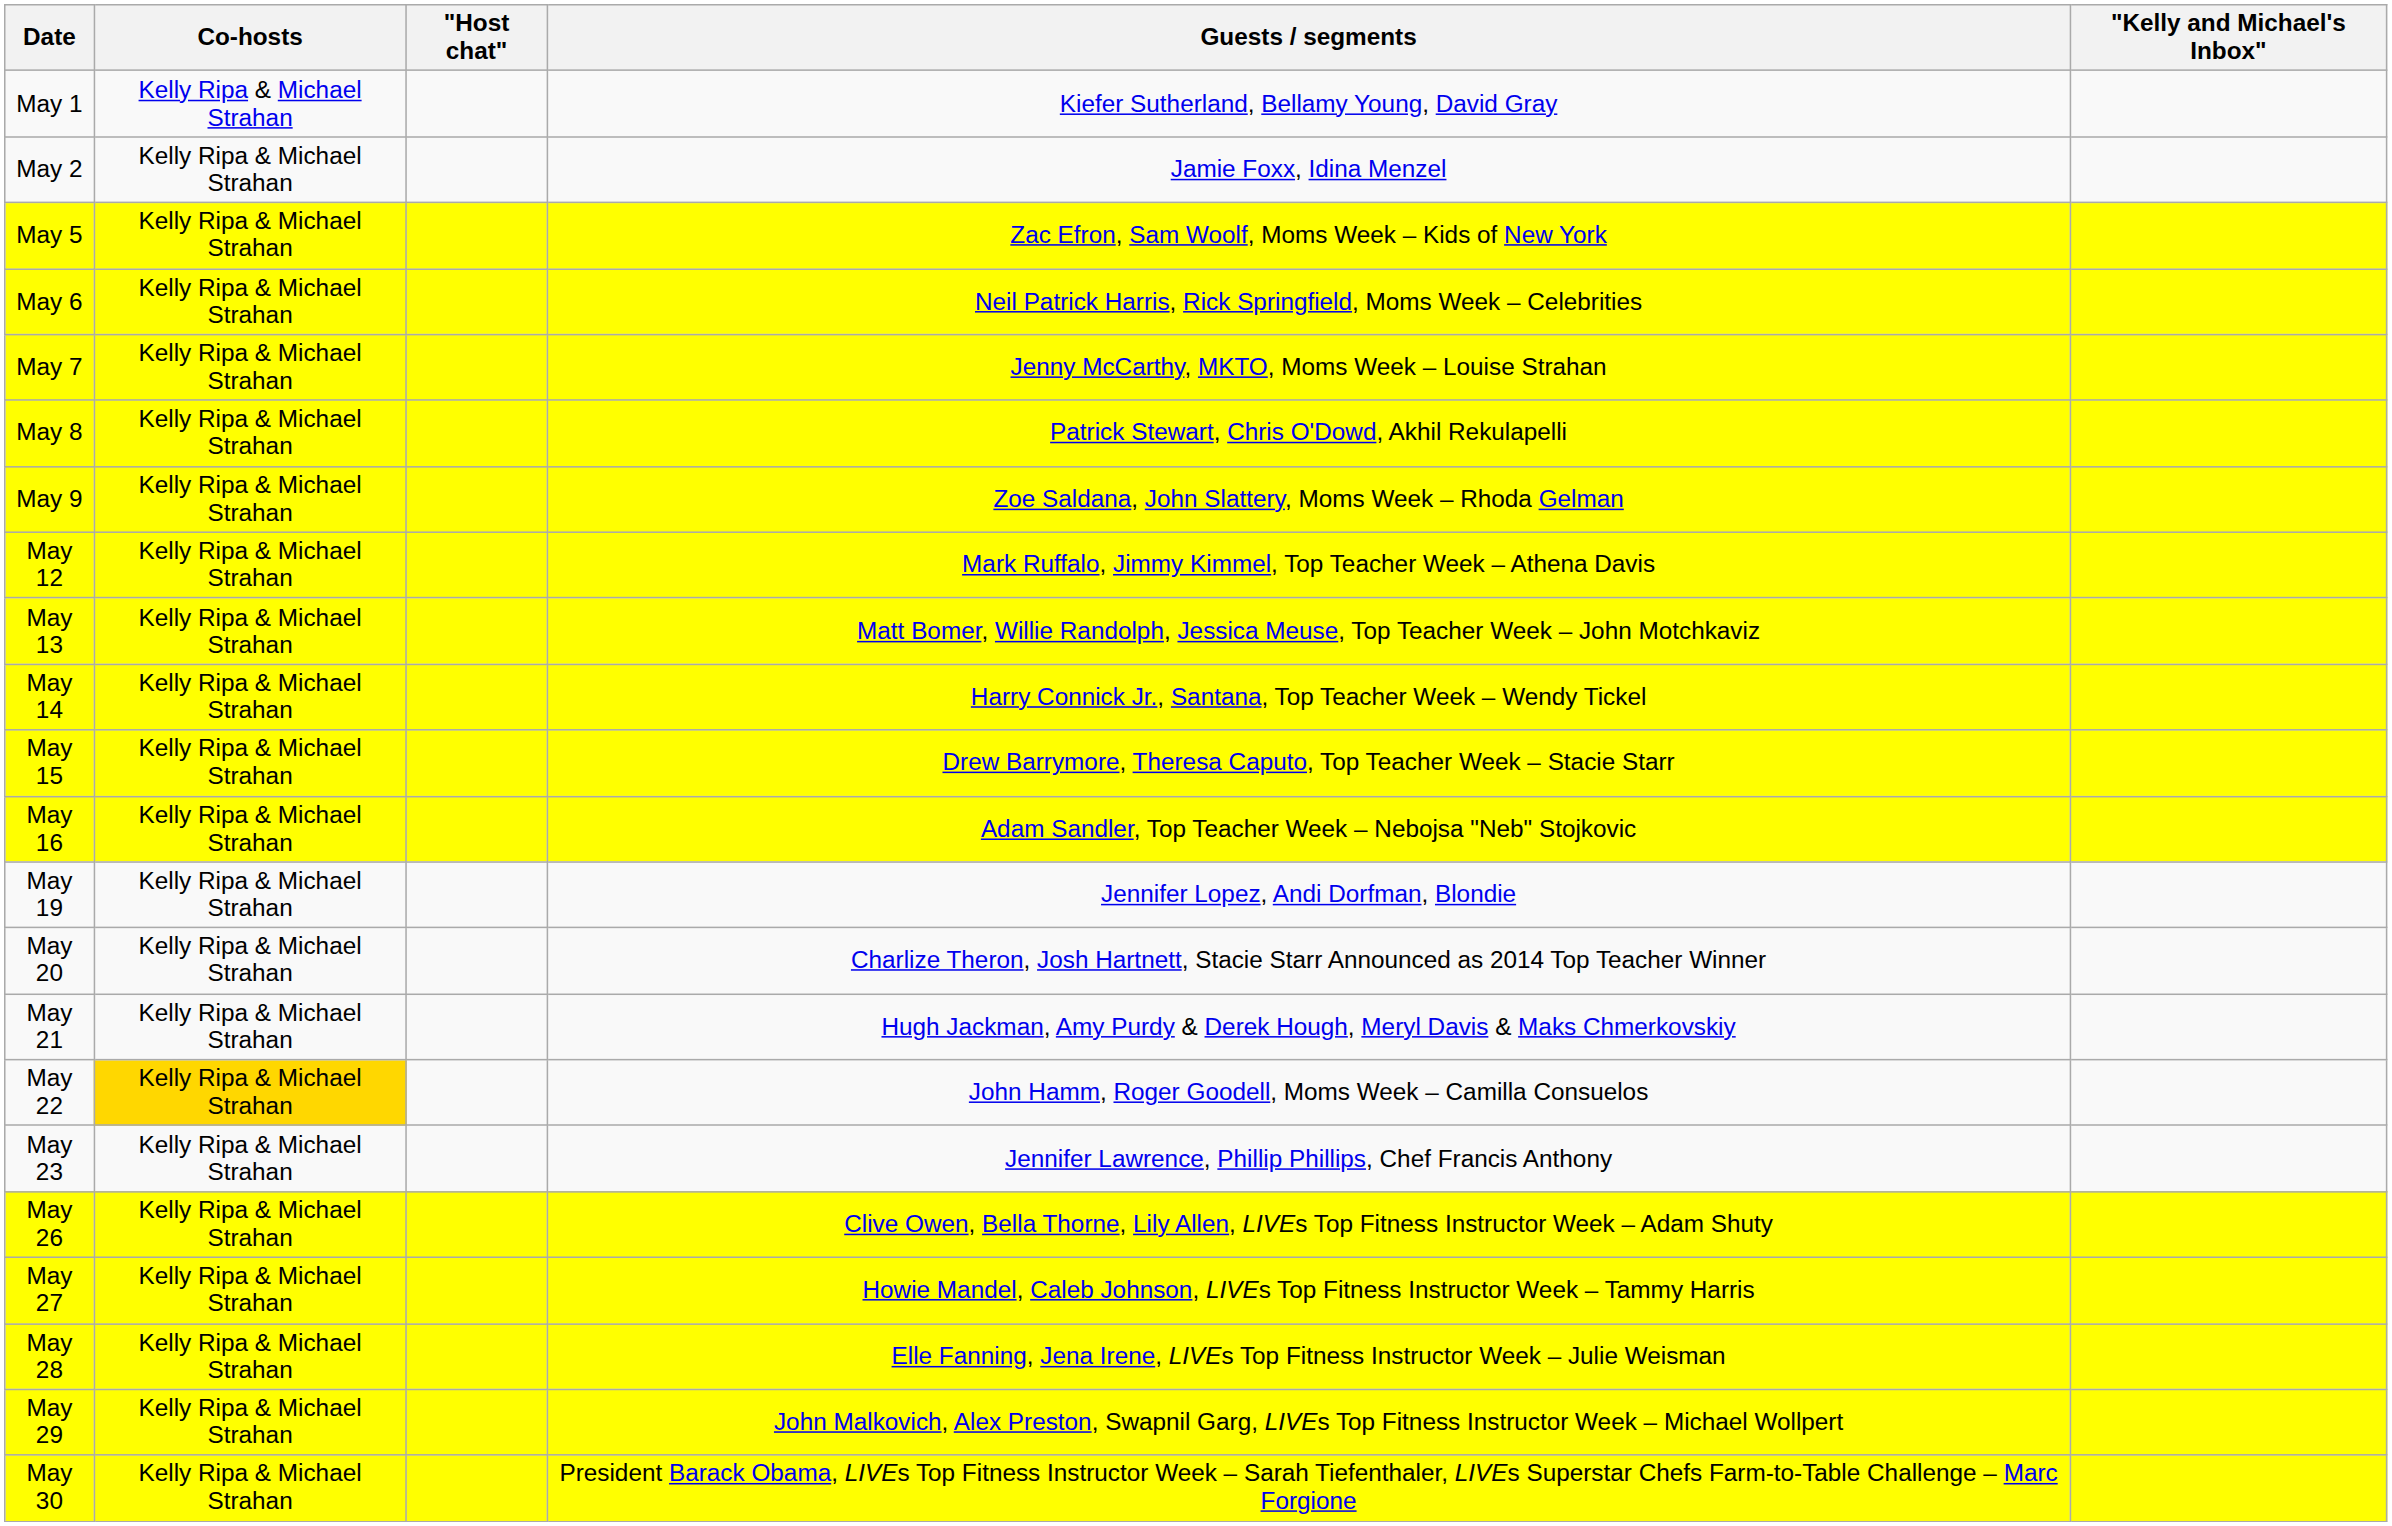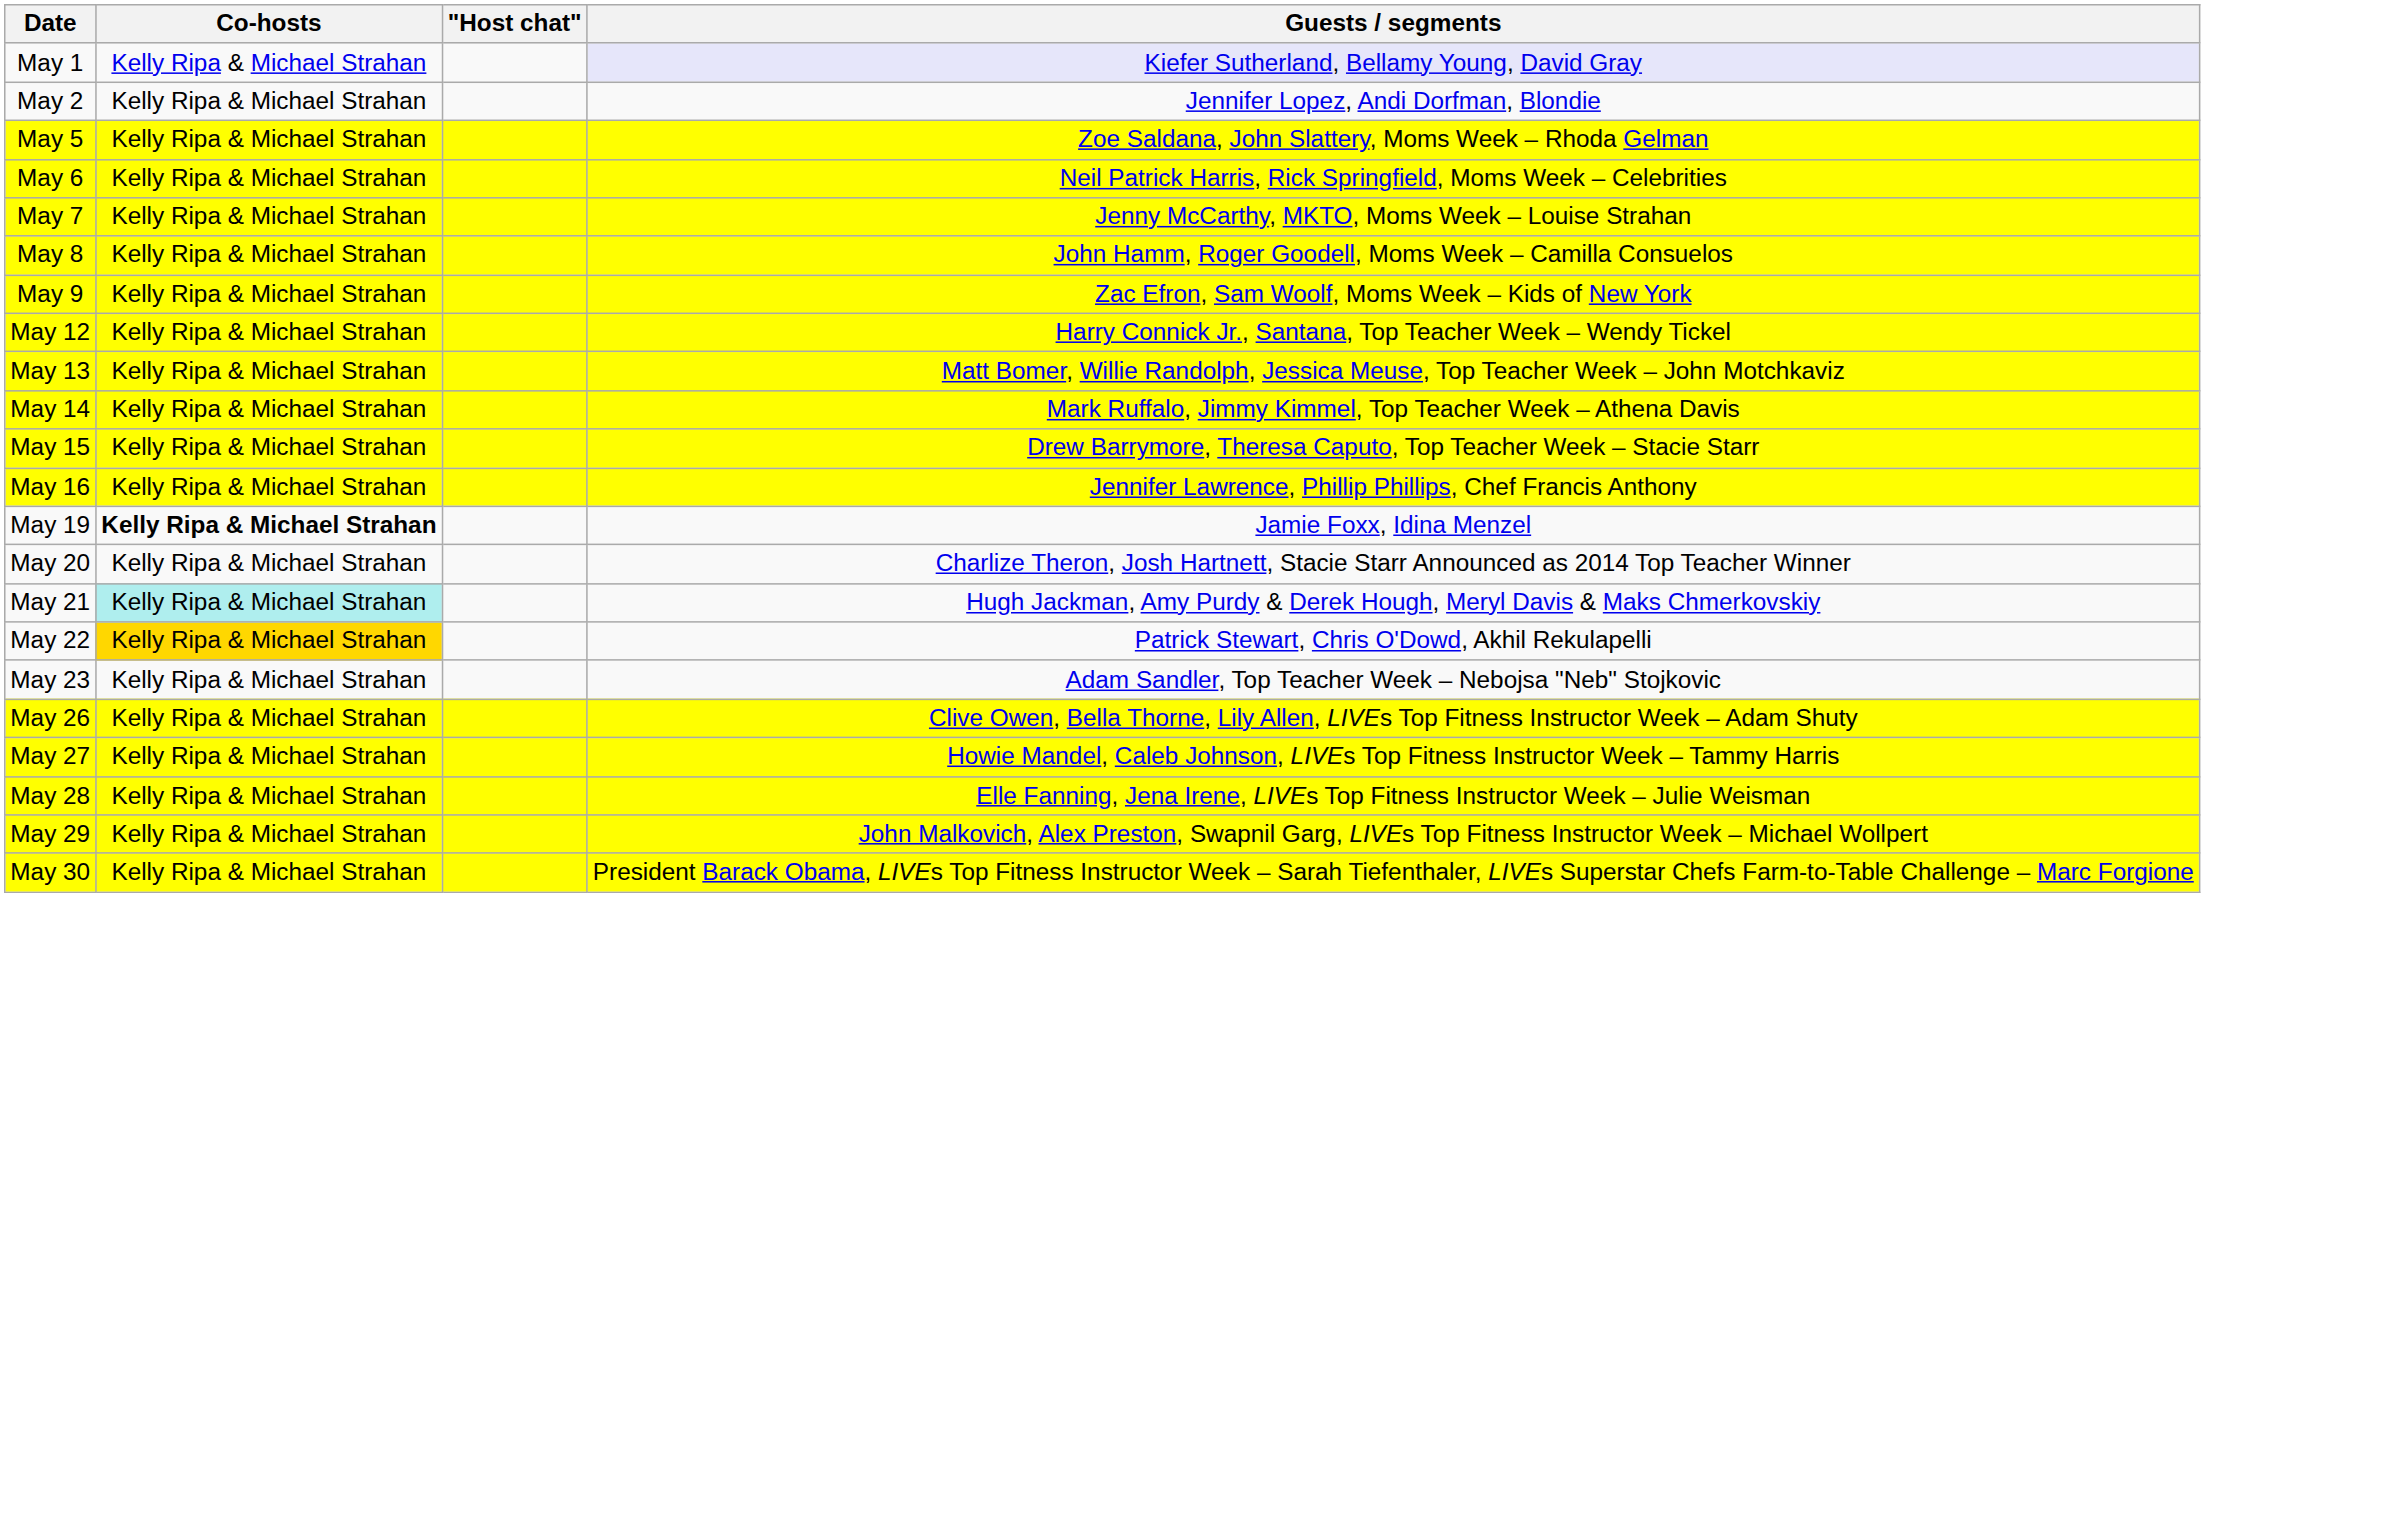 <table class="wikitable sortable" style="text-align:center;">
 <tr>
 <th>Date</th>
 <th>Co-hosts</th>
 <th>"Host chat"</th>
 <th>Guests / segments</th>
-<th>"Kelly and Michael's Inbox"</th>
 </tr>
 <tr>
 <td>May 1</td>
 <td><a href='#'>Kelly Ripa</a> & <a href='#'>Michael Strahan</a></td>
 <td></td>
-<td><a href='#'>Kiefer Sutherland</a>, <a href='#'>Bellamy Young</a>, <a href='#'>David Gray</a></td>
-<td></td>
+<td style="background: lavender;"><a href='#'>Kiefer Sutherland</a>, <a href='#'>Bellamy Young</a>, <a href='#'>David Gray</a></td>
 </tr>
 <tr>
 <td>May 2</td>
 <td>Kelly Ripa & Michael Strahan</td>
 <td></td>
-<td><a href='#'>Jamie Foxx</a>, <a href='#'>Idina Menzel</a></td>
-<td></td>
+<td><a href='#'>Jennifer Lopez</a>, <a href='#'>Andi Dorfman</a>, <a href='#'>Blondie</a></td>
 </tr>
 <tr style="background:yellow;">
 <td>May 5</td>
 <td>Kelly Ripa & Michael Strahan</td>
 <td></td>
-<td><a href='#'>Zac Efron</a>, <a href='#'>Sam Woolf</a>, Moms Week – Kids of <a href='#'>New York</a></td>
-<td></td>
+<td><a href='#'>Zoe Saldana</a>, <a href='#'>John Slattery</a>, Moms Week – Rhoda <a href='#'>Gelman</a></td>
 </tr>
 <tr style="background:yellow;">
 <td>May 6</td>
 <td>Kelly Ripa & Michael Strahan</td>
 <td></td>
 <td><a href='#'>Neil Patrick Harris</a>, <a href='#'>Rick Springfield</a>, Moms Week – Celebrities</td>
-<td></td>
 </tr>
 <tr style="background:yellow;">
 <td>May 7</td>
 <td>Kelly Ripa & Michael Strahan</td>
 <td></td>
 <td><a href='#'>Jenny McCarthy</a>, <a href='#'>MKTO</a>, Moms Week – Louise Strahan</td>
-<td></td>
 </tr>
 <tr style="background:yellow;">
 <td>May 8</td>
 <td>Kelly Ripa & Michael Strahan</td>
 <td></td>
-<td><a href='#'>Patrick Stewart</a>, <a href='#'>Chris O'Dowd</a>, Akhil Rekulapelli</td>
-<td></td>
+<td><a href='#'>John Hamm</a>, <a href='#'>Roger Goodell</a>, Moms Week – Camilla Consuelos</td>
 </tr>
 <tr style="background:yellow;">
 <td>May 9</td>
 <td>Kelly Ripa & Michael Strahan</td>
 <td></td>
-<td><a href='#'>Zoe Saldana</a>, <a href='#'>John Slattery</a>, Moms Week – Rhoda <a href='#'>Gelman</a></td>
-<td></td>
+<td><a href='#'>Zac Efron</a>, <a href='#'>Sam Woolf</a>, Moms Week – Kids of <a href='#'>New York</a></td>
 </tr>
 <tr style="background:yellow;">
 <td>May 12</td>
 <td>Kelly Ripa & Michael Strahan</td>
 <td></td>
-<td><a href='#'>Mark Ruffalo</a>, <a href='#'>Jimmy Kimmel</a>, Top Teacher Week – Athena Davis</td>
-<td></td>
+<td><a href='#'>Harry Connick Jr.</a>, <a href='#'>Santana</a>, Top Teacher Week – Wendy Tickel</td>
 </tr>
 <tr style="background:yellow;">
 <td>May 13</td>
 <td>Kelly Ripa & Michael Strahan</td>
 <td></td>
 <td><a href='#'>Matt Bomer</a>, <a href='#'>Willie Randolph</a>, <a href='#'>Jessica Meuse</a>, Top Teacher Week – John Motchkaviz</td>
-<td></td>
 </tr>
 <tr style="background:yellow;">
 <td>May 14</td>
 <td>Kelly Ripa & Michael Strahan</td>
 <td></td>
-<td><a href='#'>Harry Connick Jr.</a>, <a href='#'>Santana</a>, Top Teacher Week – Wendy Tickel</td>
-<td></td>
+<td><a href='#'>Mark Ruffalo</a>, <a href='#'>Jimmy Kimmel</a>, Top Teacher Week – Athena Davis</td>
 </tr>
 <tr style="background:yellow;">
 <td>May 15</td>
 <td>Kelly Ripa & Michael Strahan</td>
 <td></td>
 <td><a href='#'>Drew Barrymore</a>, <a href='#'>Theresa Caputo</a>, Top Teacher Week – Stacie Starr</td>
-<td></td>
 </tr>
 <tr style="background:yellow;">
 <td>May 16</td>
 <td>Kelly Ripa & Michael Strahan</td>
 <td></td>
-<td><a href='#'>Adam Sandler</a>, Top Teacher Week – Nebojsa "Neb" Stojkovic</td>
-<td></td>
+<td><a href='#'>Jennifer Lawrence</a>, <a href='#'>Phillip Phillips</a>, Chef Francis Anthony</td>
 </tr>
 <tr>
 <td>May 19</td>
-<td>Kelly Ripa & Michael Strahan</td>
+<td><strong>Kelly Ripa & Michael Strahan</strong></td>
 <td></td>
-<td><a href='#'>Jennifer Lopez</a>, <a href='#'>Andi Dorfman</a>, <a href='#'>Blondie</a></td>
-<td></td>
+<td><a href='#'>Jamie Foxx</a>, <a href='#'>Idina Menzel</a></td>
 </tr>
 <tr>
 <td>May 20</td>
 <td>Kelly Ripa & Michael Strahan</td>
 <td></td>
 <td><a href='#'>Charlize Theron</a>, <a href='#'>Josh Hartnett</a>, Stacie Starr Announced as 2014 Top Teacher Winner</td>
-<td></td>
 </tr>
 <tr>
 <td>May 21</td>
-<td>Kelly Ripa & Michael Strahan</td>
+<td style="background: paleturquoise;">Kelly Ripa & Michael Strahan</td>
 <td></td>
 <td><a href='#'>Hugh Jackman</a>, <a href='#'>Amy Purdy</a> & <a href='#'>Derek Hough</a>, <a href='#'>Meryl Davis</a> & <a href='#'>Maks Chmerkovskiy</a></td>
-<td></td>
 </tr>
 <tr>
 <td>May 22</td>
 <td style="background: gold;">Kelly Ripa & Michael Strahan</td>
 <td></td>
-<td><a href='#'>John Hamm</a>, <a href='#'>Roger Goodell</a>, Moms Week – Camilla Consuelos</td>
-<td></td>
+<td><a href='#'>Patrick Stewart</a>, <a href='#'>Chris O'Dowd</a>, Akhil Rekulapelli</td>
 </tr>
 <tr>
 <td>May 23</td>
 <td>Kelly Ripa & Michael Strahan</td>
 <td></td>
-<td><a href='#'>Jennifer Lawrence</a>, <a href='#'>Phillip Phillips</a>, Chef Francis Anthony</td>
-<td></td>
+<td><a href='#'>Adam Sandler</a>, Top Teacher Week – Nebojsa "Neb" Stojkovic</td>
 </tr>
 <tr style="background:yellow;">
 <td>May 26</td>
 <td>Kelly Ripa & Michael Strahan</td>
 <td></td>
 <td><a href='#'>Clive Owen</a>, <a href='#'>Bella Thorne</a>, <a href='#'>Lily Allen</a>, <em>LIVE</em>s Top Fitness Instructor Week – Adam Shuty</td>
-<td></td>
 </tr>
 <tr style="background:yellow;">
 <td>May 27</td>
 <td>Kelly Ripa & Michael Strahan</td>
 <td></td>
 <td><a href='#'>Howie Mandel</a>, <a href='#'>Caleb Johnson</a>, <em>LIVE</em>s Top Fitness Instructor Week – Tammy Harris</td>
-<td></td>
 </tr>
 <tr style="background:yellow;">
 <td>May 28</td>
 <td>Kelly Ripa & Michael Strahan</td>
 <td></td>
 <td><a href='#'>Elle Fanning</a>, <a href='#'>Jena Irene</a>, <em>LIVE</em>s Top Fitness Instructor Week – Julie Weisman</td>
-<td></td>
 </tr>
 <tr style="background:yellow;">
 <td>May 29</td>
 <td>Kelly Ripa & Michael Strahan</td>
 <td></td>
 <td><a href='#'>John Malkovich</a>, <a href='#'>Alex Preston</a>, Swapnil Garg, <em>LIVE</em>s Top Fitness Instructor Week – Michael Wollpert</td>
-<td></td>
 </tr>
 <tr style="background:yellow;">
 <td>May 30</td>
 <td>Kelly Ripa & Michael Strahan</td>
 <td></td>
 <td>President <a href='#'>Barack Obama</a>, <em>LIVE</em>s Top Fitness Instructor Week – Sarah Tiefenthaler, <em>LIVE</em>s Superstar Chefs Farm-to-Table Challenge – <a href='#'>Marc Forgione</a></td>
-<td></td>
 </tr>
 </table>
